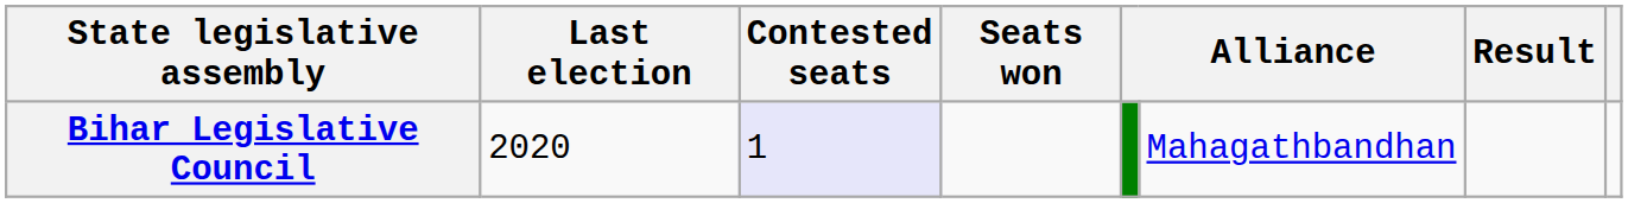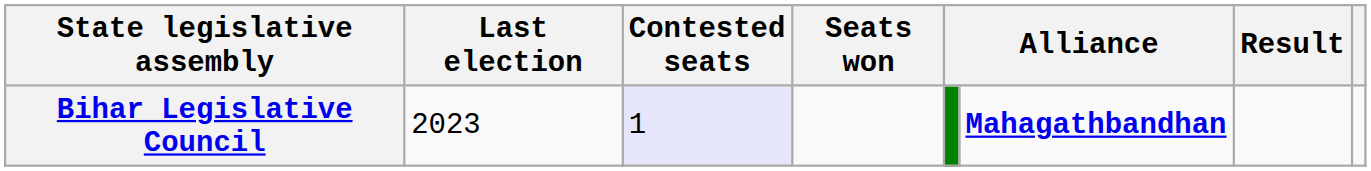 <table class="wikitable">
 <tr>
 <th>State legislative assembly</th>
 <th>Last election</th>
 <th>Contested<br>seats</th>
 <th>Seats won</th>
 <th colspan="2">Alliance</th>
 <th>Result</th>
 <th></th>
 </tr>
 <tr>
 <th><a href='#'>Bihar Legislative Council</a></th>
-<td>2020</td>
+<td>2023</td>
 <td style="background: lavender;">1</td>
 <td></td>
 <td style="background:green;"></td>
-<td><a href='#'>Mahagathbandhan</a></td>
+<td><strong><a href='#'>Mahagathbandhan</a></strong></td>
 <td></td>
 <td></td>
 </tr>
 </table>
